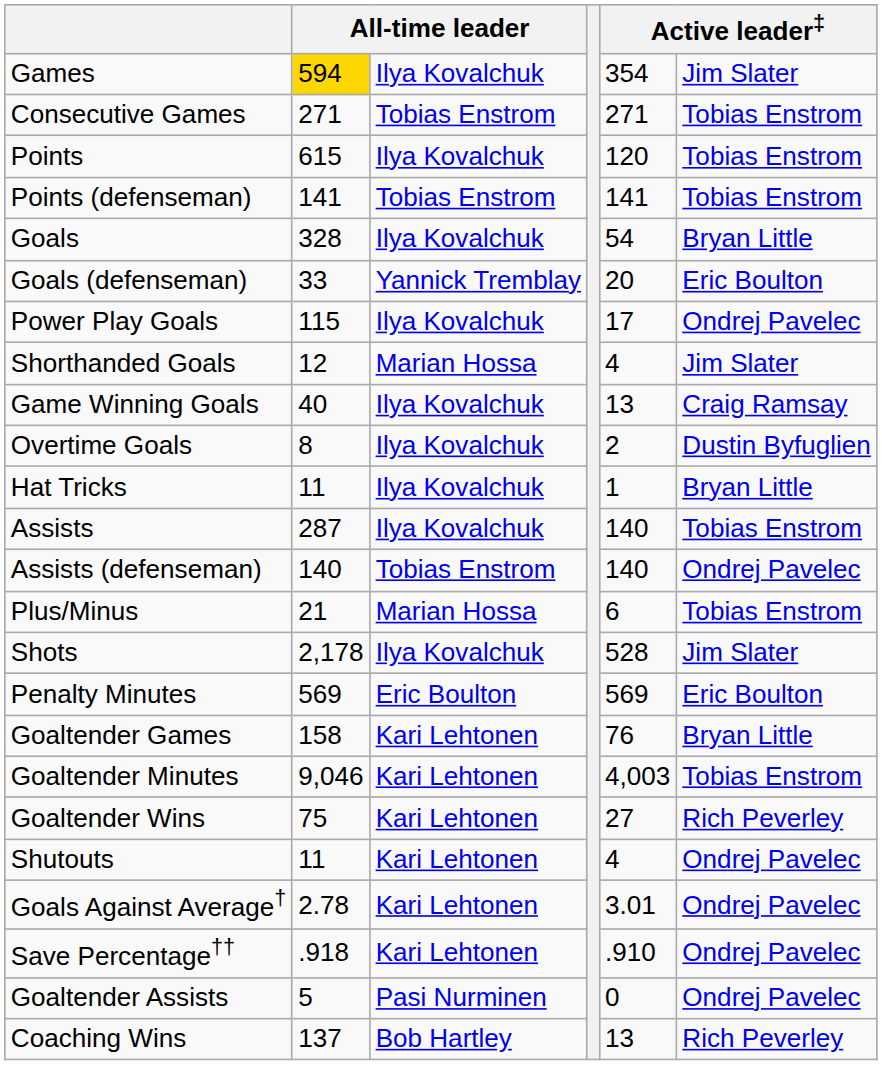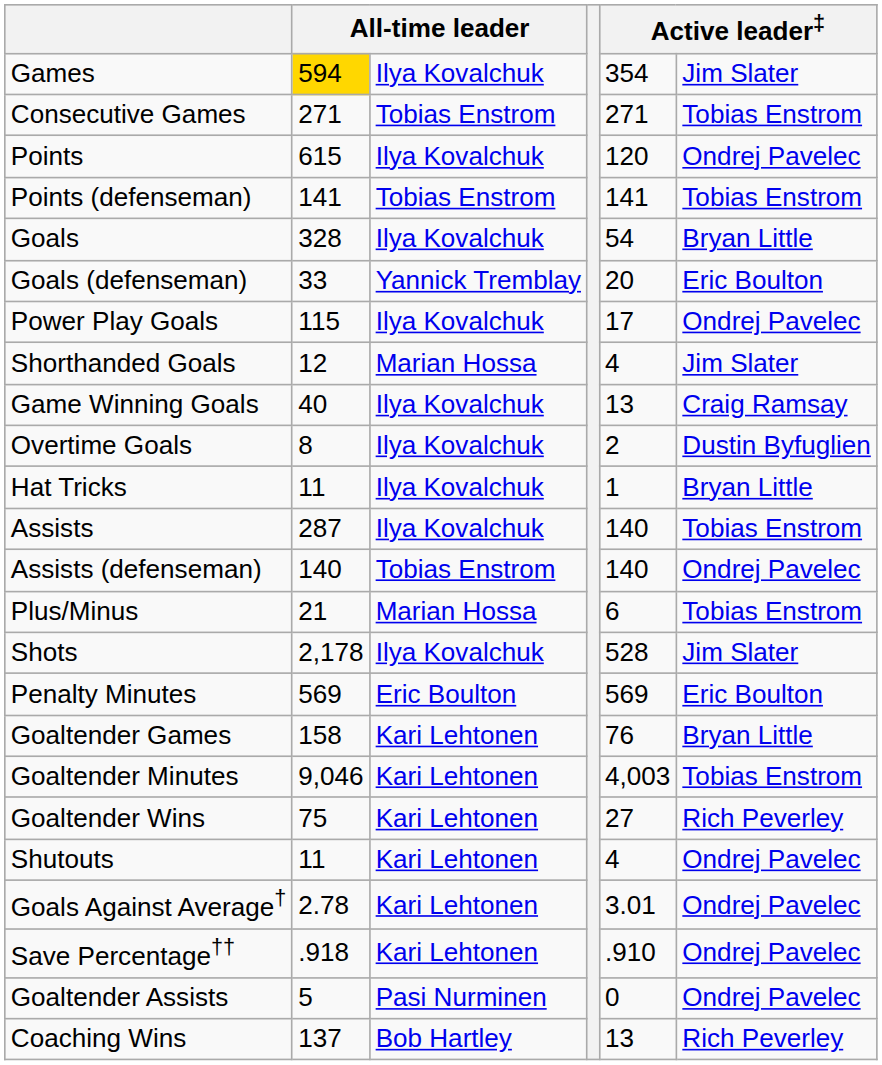 <table class="wikitable">
 <tr>
 <th></th>
 <th colspan="2">All-time leader</th>
 <th rowspan="25"></th>
 <th colspan="2">Active leader<sup>‡</sup></th>
 </tr>
 <tr>
 <td>Games</td>
 <td style="background: gold;">594</td>
 <td><a href='#'>Ilya Kovalchuk</a></td>
 <td>354</td>
 <td><a href='#'>Jim Slater</a></td>
 </tr>
 <tr>
 <td>Consecutive Games</td>
 <td>271</td>
 <td><a href='#'>Tobias Enstrom</a></td>
 <td>271</td>
 <td><a href='#'>Tobias Enstrom</a></td>
 </tr>
 <tr>
 <td>Points</td>
 <td>615</td>
 <td><a href='#'>Ilya Kovalchuk</a></td>
 <td>120</td>
-<td><a href='#'>Tobias Enstrom</a></td>
+<td><a href='#'>Ondrej Pavelec</a></td>
 </tr>
 <tr>
 <td>Points (defenseman)</td>
 <td>141</td>
 <td><a href='#'>Tobias Enstrom</a></td>
 <td>141</td>
 <td><a href='#'>Tobias Enstrom</a></td>
 </tr>
 <tr>
 <td>Goals</td>
 <td>328</td>
 <td><a href='#'>Ilya Kovalchuk</a></td>
 <td>54</td>
 <td><a href='#'>Bryan Little</a></td>
 </tr>
 <tr>
 <td>Goals (defenseman)</td>
 <td>33</td>
 <td><a href='#'>Yannick Tremblay</a></td>
 <td>20</td>
 <td><a href='#'>Eric Boulton</a></td>
 </tr>
 <tr>
 <td>Power Play Goals</td>
 <td>115</td>
 <td><a href='#'>Ilya Kovalchuk</a></td>
 <td>17</td>
 <td><a href='#'>Ondrej Pavelec</a></td>
 </tr>
 <tr>
 <td>Shorthanded Goals</td>
 <td>12</td>
 <td><a href='#'>Marian Hossa</a></td>
 <td>4</td>
 <td><a href='#'>Jim Slater</a></td>
 </tr>
 <tr>
 <td>Game Winning Goals</td>
 <td>40</td>
 <td><a href='#'>Ilya Kovalchuk</a></td>
 <td>13</td>
 <td><a href='#'>Craig Ramsay</a></td>
 </tr>
 <tr>
 <td>Overtime Goals</td>
 <td>8</td>
 <td><a href='#'>Ilya Kovalchuk</a></td>
 <td>2</td>
 <td><a href='#'>Dustin Byfuglien</a></td>
 </tr>
 <tr>
 <td>Hat Tricks</td>
 <td>11</td>
 <td><a href='#'>Ilya Kovalchuk</a></td>
 <td>1</td>
 <td><a href='#'>Bryan Little</a></td>
 </tr>
 <tr>
 <td>Assists</td>
 <td>287</td>
 <td><a href='#'>Ilya Kovalchuk</a></td>
 <td>140</td>
 <td><a href='#'>Tobias Enstrom</a></td>
 </tr>
 <tr>
 <td>Assists (defenseman)</td>
 <td>140</td>
 <td><a href='#'>Tobias Enstrom</a></td>
 <td>140</td>
 <td><a href='#'>Ondrej Pavelec</a></td>
 </tr>
 <tr>
 <td>Plus/Minus</td>
 <td>21</td>
 <td><a href='#'>Marian Hossa</a></td>
 <td>6</td>
 <td><a href='#'>Tobias Enstrom</a></td>
 </tr>
 <tr>
 <td>Shots</td>
 <td>2,178</td>
 <td><a href='#'>Ilya Kovalchuk</a></td>
 <td>528</td>
 <td><a href='#'>Jim Slater</a></td>
 </tr>
 <tr>
 <td>Penalty Minutes</td>
 <td>569</td>
 <td><a href='#'>Eric Boulton</a></td>
 <td>569</td>
 <td><a href='#'>Eric Boulton</a></td>
 </tr>
 <tr>
 <td>Goaltender Games</td>
 <td>158</td>
 <td><a href='#'>Kari Lehtonen</a></td>
 <td>76</td>
 <td><a href='#'>Bryan Little</a></td>
 </tr>
 <tr>
 <td>Goaltender Minutes</td>
 <td>9,046</td>
 <td><a href='#'>Kari Lehtonen</a></td>
 <td>4,003</td>
 <td><a href='#'>Tobias Enstrom</a></td>
 </tr>
 <tr>
 <td>Goaltender Wins</td>
 <td>75</td>
 <td><a href='#'>Kari Lehtonen</a></td>
 <td>27</td>
 <td><a href='#'>Rich Peverley</a></td>
 </tr>
 <tr>
 <td>Shutouts</td>
 <td>11</td>
 <td><a href='#'>Kari Lehtonen</a></td>
 <td>4</td>
 <td><a href='#'>Ondrej Pavelec</a></td>
 </tr>
 <tr>
 <td>Goals Against Average<sup>†</sup></td>
 <td>2.78</td>
 <td><a href='#'>Kari Lehtonen</a></td>
 <td>3.01</td>
 <td><a href='#'>Ondrej Pavelec</a></td>
 </tr>
 <tr>
 <td>Save Percentage<sup>††</sup></td>
 <td>.918</td>
 <td><a href='#'>Kari Lehtonen</a></td>
 <td>.910</td>
 <td><a href='#'>Ondrej Pavelec</a></td>
 </tr>
 <tr>
 <td>Goaltender Assists</td>
 <td>5</td>
 <td><a href='#'>Pasi Nurminen</a></td>
 <td>0</td>
 <td><a href='#'>Ondrej Pavelec</a></td>
 </tr>
 <tr>
 <td>Coaching Wins</td>
 <td>137</td>
 <td><a href='#'>Bob Hartley</a></td>
 <td>13</td>
 <td><a href='#'>Rich Peverley</a></td>
 </tr>
 </table>
